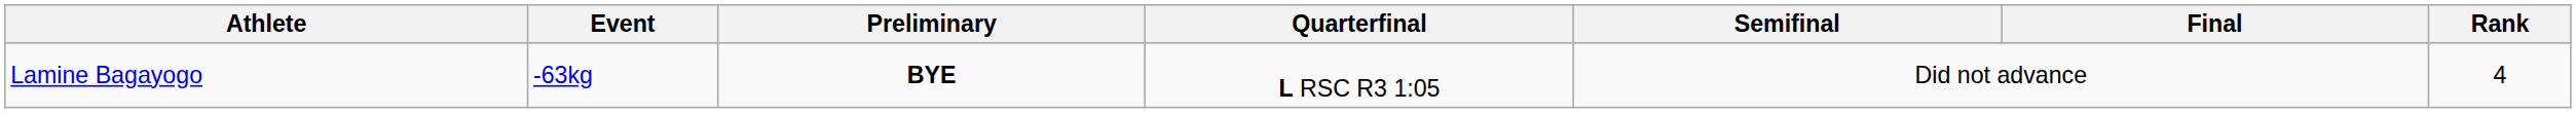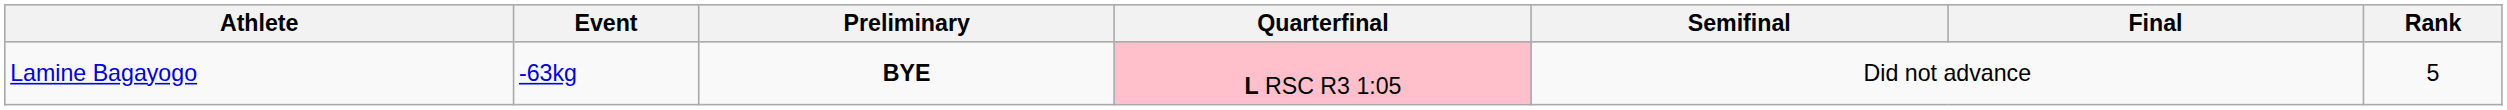 <table class="wikitable" width="98%" style="text-align:left; font-size:90%">
 <tr>
 <th width="11%">Athlete</th>
 <th width="4%">Event</th>
 <th width="9%">Preliminary</th>
 <th width="9%">Quarterfinal</th>
 <th width="9%">Semifinal</th>
 <th width="9%">Final</th>
 <th width="3%">Rank</th>
 </tr>
 <tr>
 <td><a href='#'>Lamine Bagayogo</a></td>
 <td><a href='#'>-63kg</a></td>
 <td align=center><strong>BYE</strong></td>
-<td align=center> <br> <strong>L</strong> RSC R3 1:05</td>
+<td align=center style="background: pink;"> <br> <strong>L</strong> RSC R3 1:05</td>
 <td align=center colspan="2">Did not advance</td>
-<td align=center>4</td>
+<td align=center>5</td>
 </tr>
 </table>
